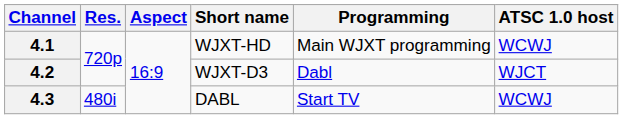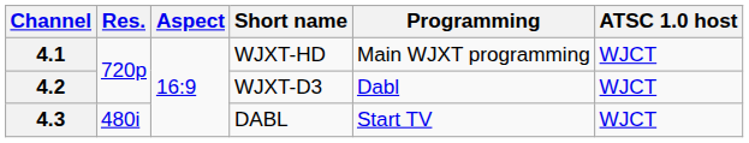 <table class="wikitable">
 <tr>
 <th scope = "col"><a href='#'>Channel</a></th>
 <th scope = "col"><a href='#'>Res.</a></th>
 <th scope = "col"><a href='#'>Aspect</a></th>
 <th scope = "col">Short name</th>
 <th scope = "col">Programming</th>
 <th scope = "col">ATSC 1.0 host</th>
 </tr>
 <tr>
 <th scope = "row">4.1</th>
 <td rowspan=2><a href='#'>720p</a></td>
 <td rowspan=3><a href='#'>16:9</a></td>
 <td>WJXT-HD</td>
 <td>Main WJXT programming</td>
-<td><a href='#'>WCWJ</a></td>
+<td><a href='#'>WJCT</a></td>
 </tr>
 <tr>
 <th scope = "row">4.2</th>
 <td>WJXT-D3</td>
 <td><a href='#'>Dabl</a></td>
 <td><a href='#'>WJCT</a></td>
 </tr>
 <tr>
 <th scope = "row">4.3</th>
 <td><a href='#'>480i</a></td>
 <td>DABL</td>
 <td><a href='#'>Start TV</a></td>
-<td><a href='#'>WCWJ</a></td>
+<td><a href='#'>WJCT</a></td>
 </tr>
 </table>
